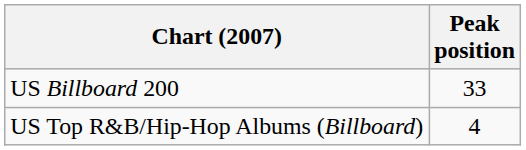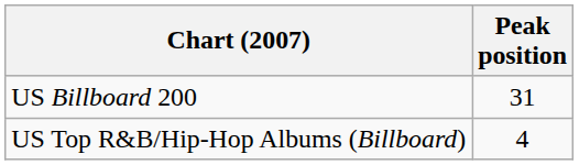 <table class="wikitable sortable">
 <tr>
 <th style="text-align:center;">Chart (2007)</th>
 <th style="text-align:center;">Peak<br>position</th>
 </tr>
 <tr>
 <td align="left">US <em>Billboard</em> 200</td>
-<td style="text-align:center;">33</td>
+<td style="text-align:center;">31</td>
 </tr>
 <tr>
 <td align="left">US Top R&B/Hip-Hop Albums (<em>Billboard</em>)</td>
 <td style="text-align:center;">4</td>
 </tr>
 </table>
